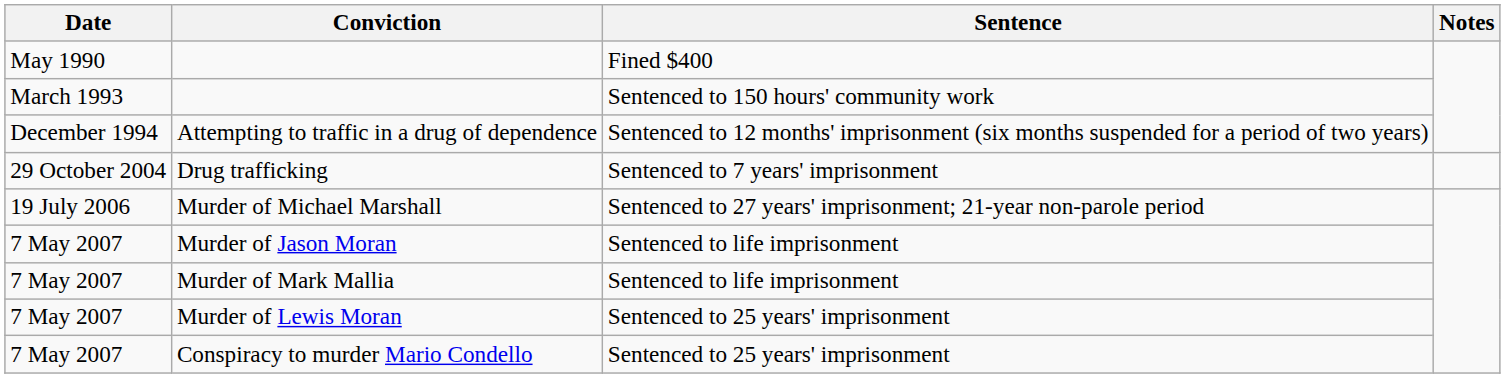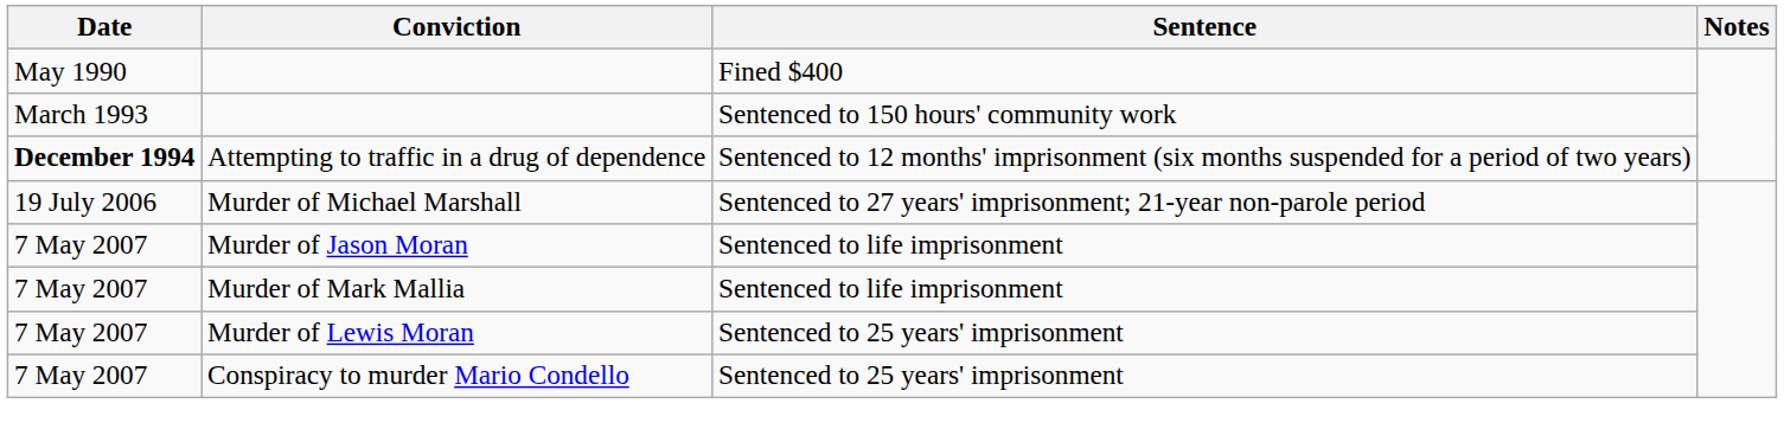 <table class="wikitable" style="margin:1em auto;">
 <tr>
 <th>Date</th>
 <th>Conviction</th>
 <th>Sentence</th>
 <th>Notes</th>
 </tr>
 <tr>
 <td>May 1990</td>
 <td></td>
 <td>Fined $400</td>
 <td rowspan=3></td>
 </tr>
 <tr>
 <td>March 1993</td>
 <td></td>
 <td>Sentenced to 150 hours' community work</td>
 </tr>
 <tr>
-<td>December 1994</td>
+<td><strong>December 1994</strong></td>
 <td>Attempting to traffic in a drug of dependence</td>
 <td>Sentenced to 12 months' imprisonment (six months suspended for a period of two years)</td>
-</tr>
-<tr>
-<td>29 October 2004</td>
-<td>Drug trafficking</td>
-<td>Sentenced to 7 years' imprisonment</td>
-<td></td>
 </tr>
 <tr>
 <td>19 July 2006</td>
 <td>Murder of Michael Marshall</td>
 <td>Sentenced to 27 years' imprisonment; 21-year non-parole period</td>
 <td rowspan="5"></td>
 </tr>
 <tr>
 <td>7 May 2007</td>
 <td>Murder of <a href='#'>Jason Moran</a></td>
 <td>Sentenced to life imprisonment</td>
 </tr>
 <tr>
 <td>7 May 2007</td>
 <td>Murder of Mark Mallia</td>
 <td>Sentenced to life imprisonment</td>
 </tr>
 <tr>
 <td>7 May 2007</td>
 <td>Murder of <a href='#'>Lewis Moran</a></td>
 <td>Sentenced to 25 years' imprisonment</td>
 </tr>
 <tr>
 <td>7 May 2007</td>
 <td>Conspiracy to murder <a href='#'>Mario Condello</a></td>
 <td>Sentenced to 25 years' imprisonment</td>
 </tr>
 </table>
